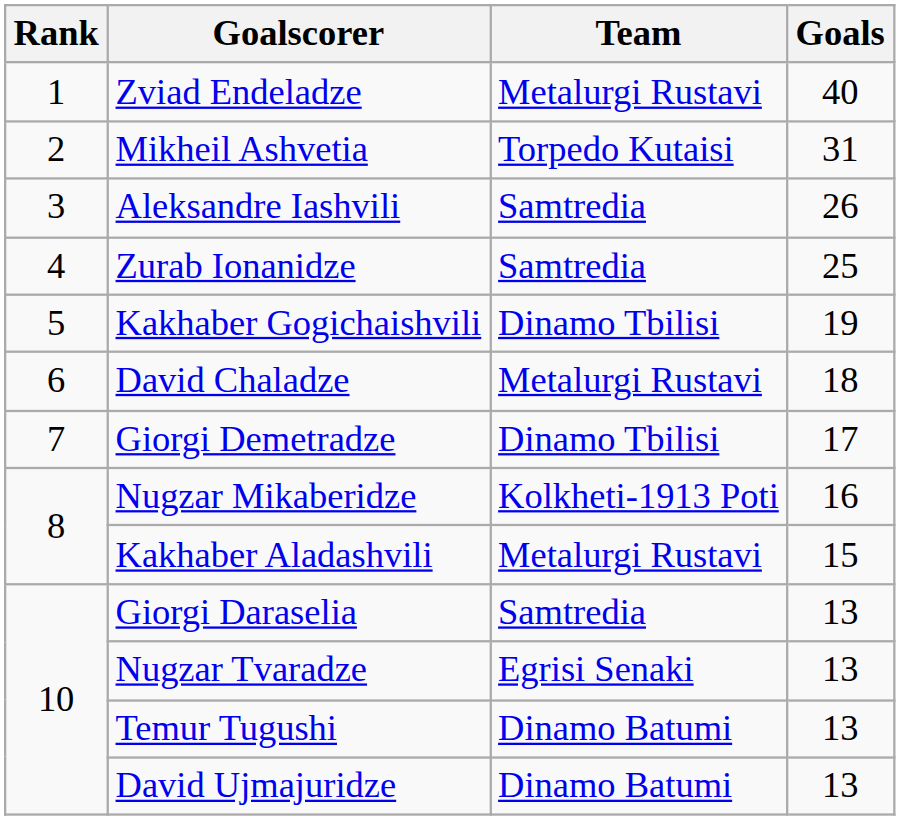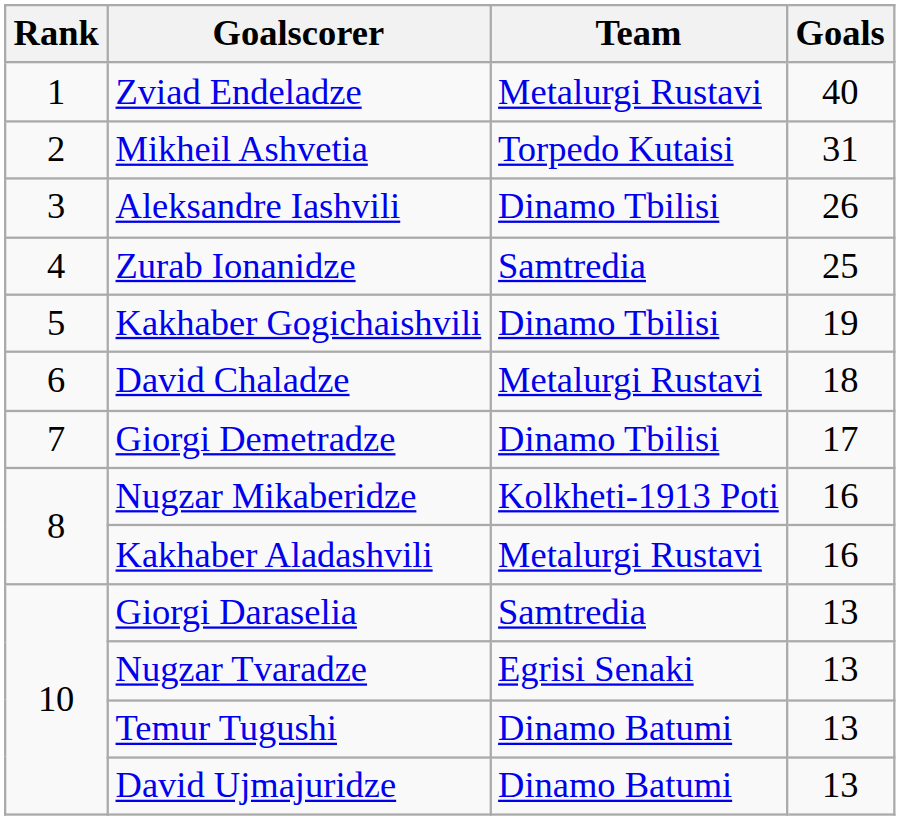 <table class="wikitable">
 <tr>
 <th>Rank</th>
 <th>Goalscorer</th>
 <th>Team</th>
 <th>Goals</th>
 </tr>
 <tr>
 <td align="center">1</td>
 <td> <a href='#'>Zviad Endeladze</a></td>
 <td><a href='#'>Metalurgi Rustavi</a></td>
 <td align="center">40</td>
 </tr>
 <tr>
 <td align="center">2</td>
 <td> <a href='#'>Mikheil Ashvetia</a></td>
 <td><a href='#'>Torpedo Kutaisi</a></td>
 <td align="center">31</td>
 </tr>
 <tr>
 <td align="center">3</td>
 <td> <a href='#'>Aleksandre Iashvili</a></td>
-<td><a href='#'>Samtredia</a></td>
+<td><a href='#'>Dinamo Tbilisi</a></td>
 <td align="center">26</td>
 </tr>
 <tr>
 <td align="center">4</td>
 <td> <a href='#'>Zurab Ionanidze</a></td>
 <td><a href='#'>Samtredia</a></td>
 <td align="center">25</td>
 </tr>
 <tr>
 <td align="center">5</td>
 <td> <a href='#'>Kakhaber Gogichaishvili</a></td>
 <td><a href='#'>Dinamo Tbilisi</a></td>
 <td align="center">19</td>
 </tr>
 <tr>
 <td align="center">6</td>
 <td> <a href='#'>David Chaladze</a></td>
 <td><a href='#'>Metalurgi Rustavi</a></td>
 <td align="center">18</td>
 </tr>
 <tr>
 <td align="center">7</td>
 <td> <a href='#'>Giorgi Demetradze</a></td>
 <td><a href='#'>Dinamo Tbilisi</a></td>
 <td align="center">17</td>
 </tr>
 <tr>
 <td rowspan=2 align="center">8</td>
 <td> <a href='#'>Nugzar Mikaberidze</a></td>
 <td><a href='#'>Kolkheti-1913 Poti</a></td>
 <td align="center">16</td>
 </tr>
 <tr>
 <td> <a href='#'>Kakhaber Aladashvili</a></td>
 <td><a href='#'>Metalurgi Rustavi</a></td>
-<td align="center">15</td>
+<td align="center">16</td>
 </tr>
 <tr>
 <td rowspan=4 align="center">10</td>
 <td> <a href='#'>Giorgi Daraselia</a></td>
 <td><a href='#'>Samtredia</a></td>
 <td align="center">13</td>
 </tr>
 <tr>
 <td> <a href='#'>Nugzar Tvaradze</a></td>
 <td><a href='#'>Egrisi Senaki</a></td>
 <td align="center">13</td>
 </tr>
 <tr>
 <td> <a href='#'>Temur Tugushi</a></td>
 <td><a href='#'>Dinamo Batumi</a></td>
 <td align="center">13</td>
 </tr>
 <tr>
 <td> <a href='#'>David Ujmajuridze</a></td>
 <td><a href='#'>Dinamo Batumi</a></td>
 <td align="center">13</td>
 </tr>
 </table>
